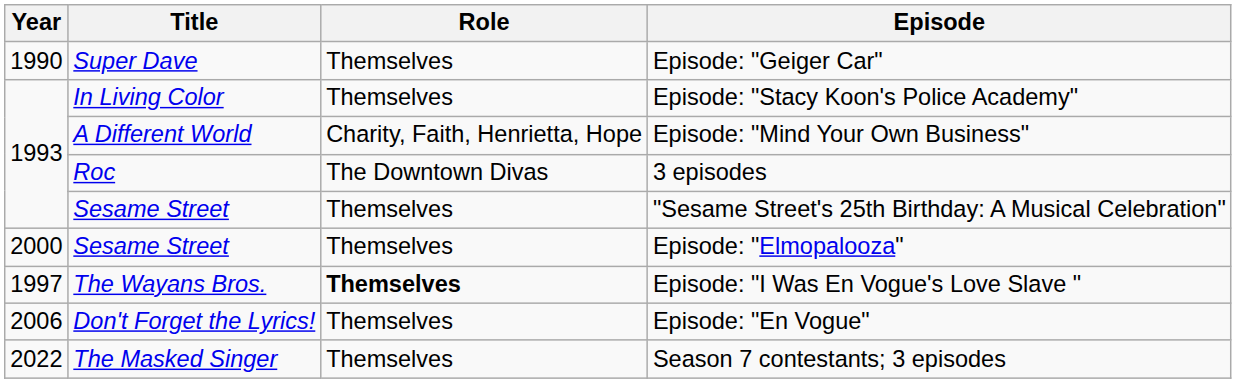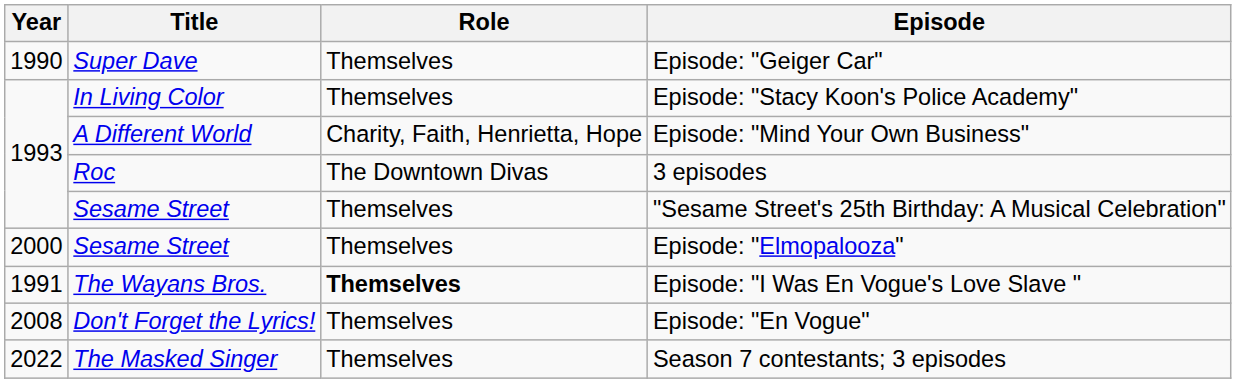 <table class="wikitable sortable">
 <tr>
 <th>Year</th>
 <th>Title</th>
 <th>Role</th>
 <th class="unsortable">Episode</th>
 </tr>
 <tr>
 <td>1990</td>
 <td><em><a href='#'>Super Dave</a></em></td>
 <td>Themselves</td>
 <td>Episode: "Geiger Car"</td>
 </tr>
 <tr>
 <td rowspan="4">1993</td>
 <td><em><a href='#'>In Living Color</a></em></td>
 <td>Themselves</td>
 <td>Episode: "Stacy Koon's Police Academy"</td>
 </tr>
 <tr>
 <td><em><a href='#'>A Different World</a></em></td>
 <td>Charity, Faith, Henrietta, Hope</td>
 <td>Episode: "Mind Your Own Business"</td>
 </tr>
 <tr>
 <td><em><a href='#'>Roc</a></em></td>
 <td>The Downtown Divas</td>
 <td>3 episodes</td>
 </tr>
 <tr>
 <td><em><a href='#'>Sesame Street</a></em></td>
 <td>Themselves</td>
 <td>"Sesame Street's 25th Birthday: A Musical Celebration"</td>
 </tr>
 <tr>
 <td>2000</td>
 <td><em><a href='#'>Sesame Street</a></em></td>
 <td>Themselves</td>
 <td>Episode: "<a href='#'>Elmopalooza</a>"</td>
 </tr>
 <tr>
-<td>1997</td>
+<td>1991</td>
 <td><em><a href='#'>The Wayans Bros.</a></em></td>
 <td><strong>Themselves</strong></td>
 <td>Episode: "I Was En Vogue's Love Slave "</td>
 </tr>
 <tr>
-<td>2006</td>
+<td>2008</td>
 <td><a href='#'><em>Don't Forget the Lyrics!</em></a></td>
 <td>Themselves</td>
 <td>Episode: "En Vogue"</td>
 </tr>
 <tr>
 <td>2022</td>
 <td><em><a href='#'>The Masked Singer</a></em></td>
 <td>Themselves</td>
 <td>Season 7 contestants; 3 episodes</td>
 </tr>
 </table>
